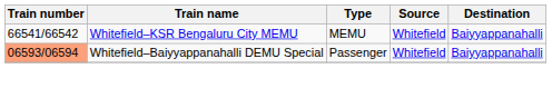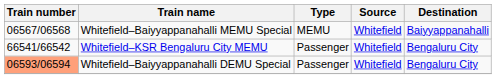 <table class="wikitable">
 <tr>
 <th>Train number</th>
 <th>Train name</th>
 <th>Type</th>
 <th>Source</th>
 <th>Destination</th>
 </tr>
 <tr>
-<td>66541/66542</td>
-<td><a href='#'>Whitefield–KSR Bengaluru City MEMU</a></td>
+<td>06567/06568</td>
+<td>Whitefield–Baiyyappanahalli MEMU Special</td>
 <td>MEMU</td>
 <td><a href='#'>Whitefield</a></td>
 <td><a href='#'>Baiyyappanahalli</a></td>
+</tr>
+<tr>
+<td>66541/66542</td>
+<td><a href='#'>Whitefield–KSR Bengaluru City MEMU</a></td>
+<td>Passenger</td>
+<td><a href='#'>Whitefield</a></td>
+<td><a href='#'>Bengaluru City</a></td>
 </tr>
 <tr>
 <td style="background: lightsalmon;">06593/06594</td>
 <td>Whitefield–Baiyyappanahalli DEMU Special</td>
 <td>Passenger</td>
 <td><a href='#'>Whitefield</a></td>
-<td><a href='#'>Baiyyappanahalli</a></td>
+<td><a href='#'>Bengaluru City</a></td>
 </tr>
 <tr>
 </tr>
 </table>
